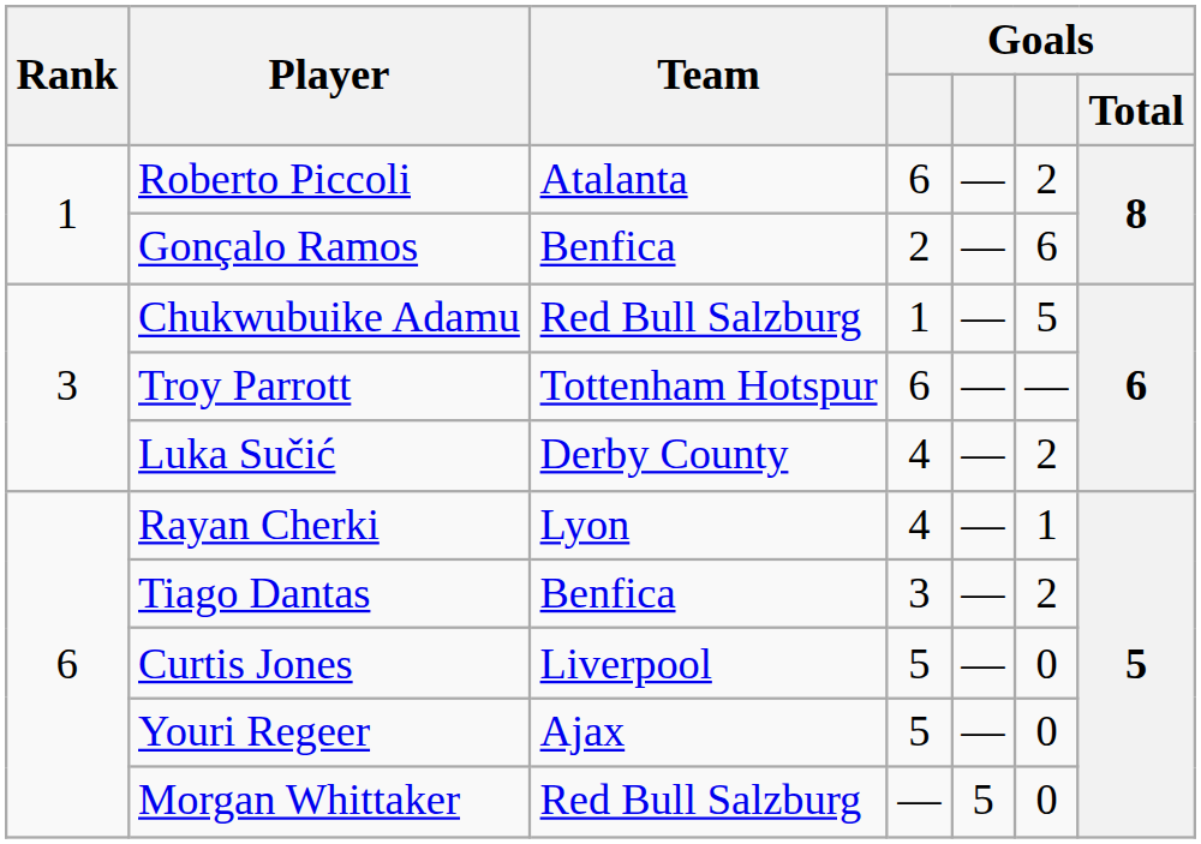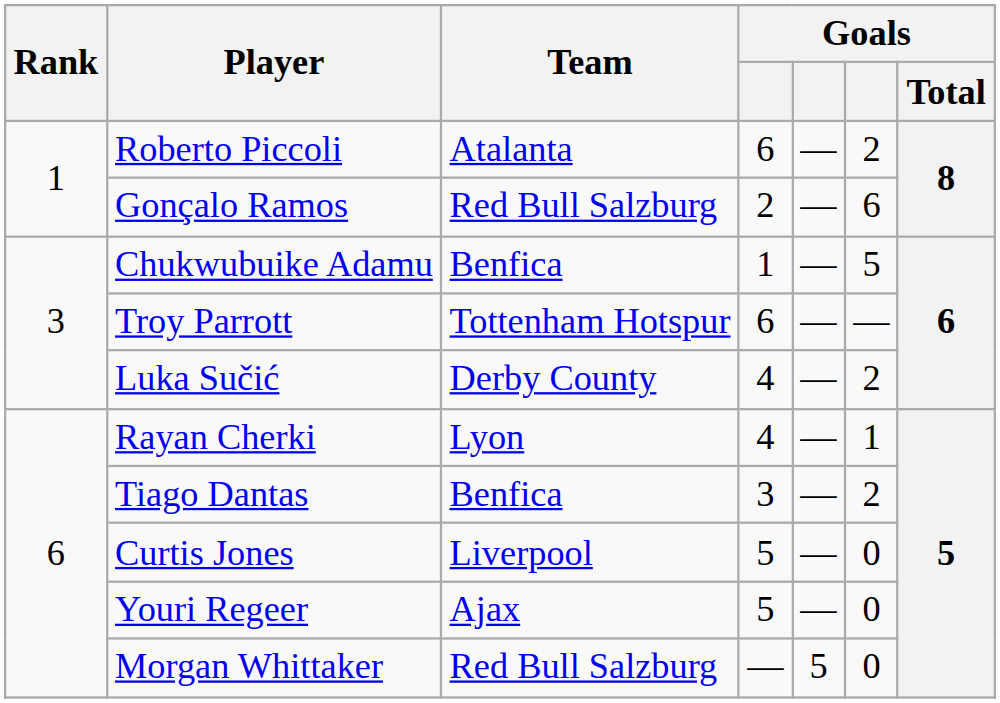 <table class="wikitable" style="text-align:center">
 <tr>
 <th rowspan=2>Rank</th>
 <th rowspan=2>Player</th>
 <th rowspan=2>Team</th>
 <th colspan=4>Goals</th>
 </tr>
 <tr>
 <th></th>
 <th></th>
 <th></th>
 <th>Total</th>
 </tr>
 <tr>
 <td rowspan=2>1</td>
 <td align=left> <a href='#'>Roberto Piccoli</a></td>
 <td align=left> <a href='#'>Atalanta</a></td>
 <td>6</td>
 <td>—</td>
 <td>2</td>
 <th rowspan=2>8</th>
 </tr>
 <tr>
 <td align=left> <a href='#'>Gonçalo Ramos</a></td>
-<td align=left> <a href='#'>Benfica</a></td>
+<td align=left> <a href='#'>Red Bull Salzburg</a></td>
 <td>2</td>
 <td>—</td>
 <td>6</td>
 </tr>
 <tr>
 <td rowspan=3>3</td>
 <td align=left> <a href='#'>Chukwubuike Adamu</a></td>
-<td align=left> <a href='#'>Red Bull Salzburg</a></td>
+<td align=left> <a href='#'>Benfica</a></td>
 <td>1</td>
 <td>—</td>
 <td>5</td>
 <th rowspan=3>6</th>
 </tr>
 <tr>
 <td align=left> <a href='#'>Troy Parrott</a></td>
 <td align=left> <a href='#'>Tottenham Hotspur</a></td>
 <td>6</td>
 <td>—</td>
 <td>—</td>
 </tr>
 <tr>
 <td align=left> <a href='#'>Luka Sučić</a></td>
 <td align=left> <a href='#'>Derby County</a></td>
 <td>4</td>
 <td>—</td>
 <td>2</td>
 </tr>
 <tr>
 <td rowspan=5>6</td>
 <td align=left> <a href='#'>Rayan Cherki</a></td>
 <td align=left> <a href='#'>Lyon</a></td>
 <td>4</td>
 <td>—</td>
 <td>1</td>
 <th rowspan=5>5</th>
 </tr>
 <tr>
 <td align=left> <a href='#'>Tiago Dantas</a></td>
 <td align=left> <a href='#'>Benfica</a></td>
 <td>3</td>
 <td>—</td>
 <td>2</td>
 </tr>
 <tr>
 <td align=left> <a href='#'>Curtis Jones</a></td>
 <td align=left> <a href='#'>Liverpool</a></td>
 <td>5</td>
 <td>—</td>
 <td>0</td>
 </tr>
 <tr>
 <td align=left> <a href='#'>Youri Regeer</a></td>
 <td align=left> <a href='#'>Ajax</a></td>
 <td>5</td>
 <td>—</td>
 <td>0</td>
 </tr>
 <tr>
 <td align=left> <a href='#'>Morgan Whittaker</a></td>
 <td align=left> <a href='#'>Red Bull Salzburg</a></td>
 <td>—</td>
 <td>5</td>
 <td>0</td>
 </tr>
 </table>
